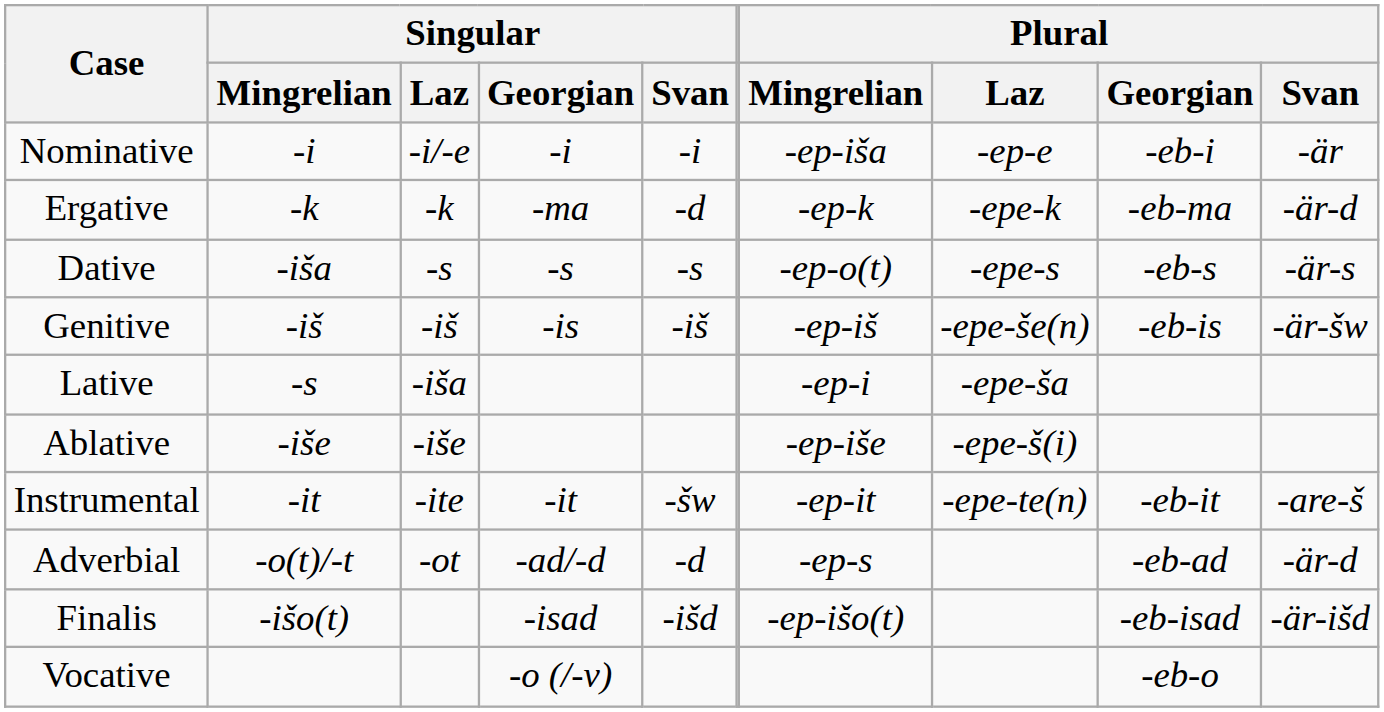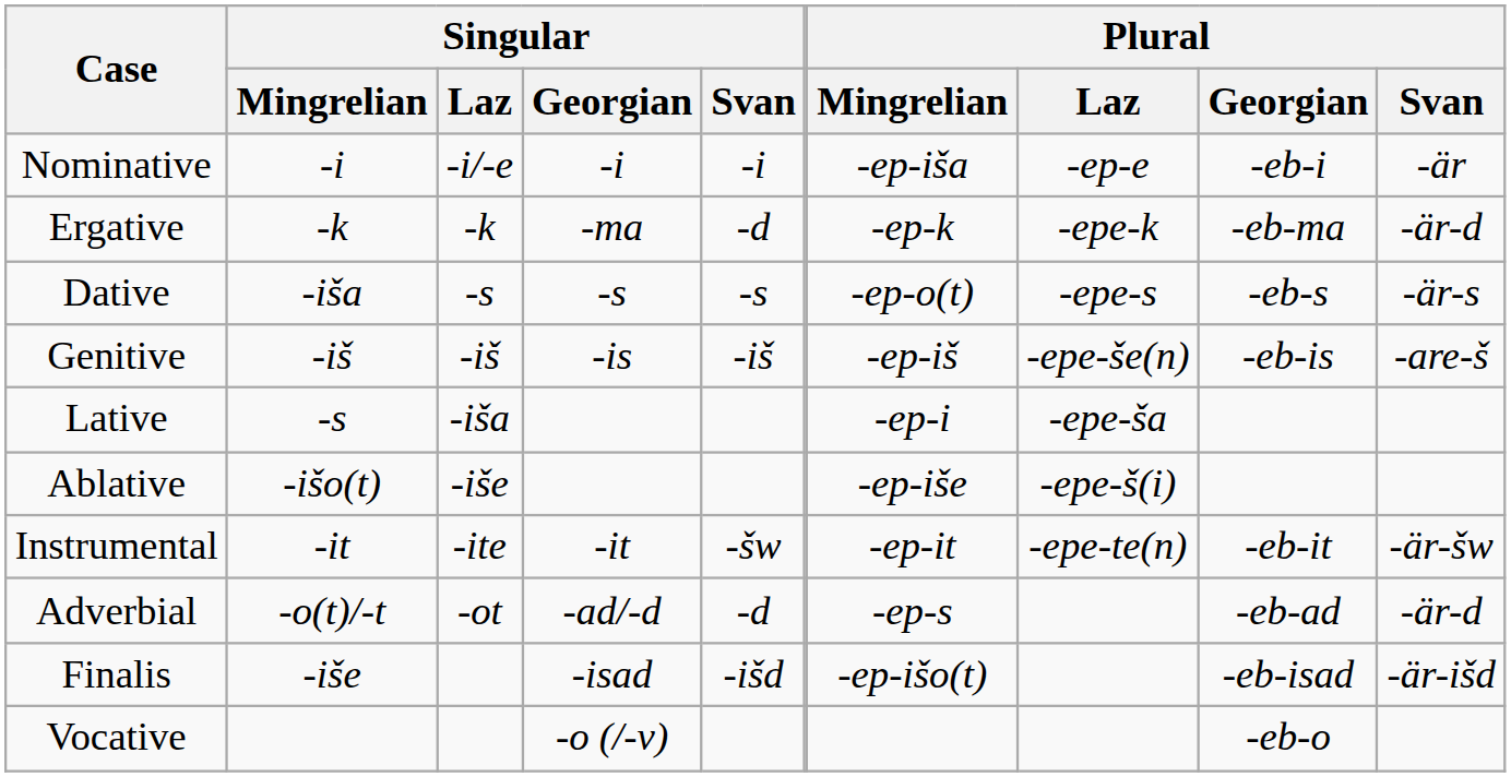 <table class="wikitable" style="text-align:center;">
 <tr>
 <th rowspan="2">Case</th>
 <th colspan="4">Singular</th>
 <th rowspan="12" style="padding: 0"></th>
 <th colspan="4">Plural</th>
 </tr>
 <tr>
 <th>Mingrelian</th>
 <th>Laz</th>
 <th>Georgian</th>
 <th>Svan</th>
 <th>Mingrelian</th>
 <th>Laz</th>
 <th>Georgian</th>
 <th>Svan</th>
 </tr>
 <tr>
 <td>Nominative</td>
 <td>-<em>i</em></td>
 <td>-<em>i/-e</em></td>
 <td>-<em>i</em></td>
 <td>-<em>i</em></td>
 <td>-<em>ep-iša</em></td>
 <td>-<em>ep-e</em></td>
 <td>-<em>eb-i</em></td>
 <td>-<em>är</em></td>
 </tr>
 <tr>
 <td>Ergative</td>
 <td>-<em>k</em></td>
 <td>-<em>k</em></td>
 <td>-<em>ma</em></td>
 <td>-<em>d</em></td>
 <td>-<em>ep-k</em></td>
 <td>-<em>epe-k</em></td>
 <td>-<em>eb-ma</em></td>
 <td>-<em>är-d</em></td>
 </tr>
 <tr>
 <td>Dative</td>
 <td>-<em>iša</em></td>
 <td>-<em>s</em></td>
 <td>-<em>s</em></td>
 <td>-<em>s</em></td>
 <td>-<em>ep-o(t)</em></td>
 <td>-<em>epe-s</em></td>
 <td>-<em>eb-s</em></td>
 <td>-<em>är-s</em></td>
 </tr>
 <tr>
 <td>Genitive</td>
 <td>-<em>iš</em></td>
 <td>-<em>iš</em></td>
 <td>-<em>is</em></td>
 <td>-<em>iš</em></td>
 <td>-<em>ep-iš</em></td>
 <td>-<em>epe-še(n)</em></td>
 <td>-<em>eb-is</em></td>
-<td>-<em>är-šw</em></td>
+<td>-<em>are-š</em></td>
 </tr>
 <tr>
 <td>Lative</td>
 <td>-<em>s</em></td>
 <td>-<em>iša</em></td>
 <td></td>
 <td></td>
 <td>-<em>ep-i</em></td>
 <td>-<em>epe-ša</em></td>
 <td></td>
 <td></td>
 </tr>
 <tr>
 <td>Ablative</td>
-<td>-<em>iše</em></td>
+<td>-<em>išo(t)</em></td>
 <td>-<em>iše</em></td>
 <td></td>
 <td></td>
 <td>-<em>ep-iše</em></td>
 <td>-<em>epe-š(i)</em></td>
 <td></td>
 <td></td>
 </tr>
 <tr>
 <td>Instrumental</td>
 <td>-<em>it</em></td>
 <td>-<em>ite</em></td>
 <td>-<em>it</em></td>
 <td>-<em>šw</em></td>
 <td>-<em>ep-it</em></td>
 <td>-<em>epe-te(n)</em></td>
 <td>-<em>eb-it</em></td>
-<td>-<em>are-š</em></td>
+<td>-<em>är-šw</em></td>
 </tr>
 <tr>
 <td>Adverbial</td>
 <td>-<em>o(t)/-t</em></td>
 <td>-<em>ot</em></td>
 <td>-<em>ad/-d</em></td>
 <td>-<em>d</em></td>
 <td>-<em>ep-s</em></td>
 <td></td>
 <td>-<em>eb-ad</em></td>
 <td>-<em>är-d</em></td>
 </tr>
 <tr>
 <td>Finalis</td>
-<td>-<em>išo(t)</em></td>
+<td>-<em>iše</em></td>
 <td></td>
 <td>-<em>isad</em></td>
 <td>-<em>išd</em></td>
 <td>-<em>ep-išo(t)</em></td>
 <td></td>
 <td>-<em>eb-isad</em></td>
 <td>-<em>är-išd</em></td>
 </tr>
 <tr>
 <td>Vocative</td>
 <td></td>
 <td></td>
 <td>-<em>o (/-v)</em></td>
 <td></td>
 <td></td>
 <td></td>
 <td>-<em>eb-o</em></td>
 <td></td>
 </tr>
 </table>
